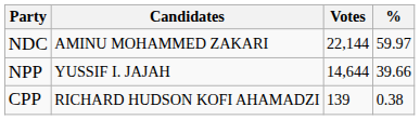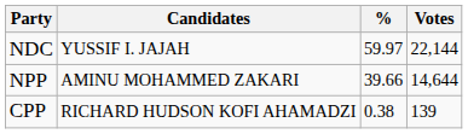 <table class="wikitable">
 <tr>
 <th>Party</th>
 <th>Candidates</th>
+<th>%</th>
 <th>Votes</th>
-<th>%</th>
 </tr>
 <tr>
 <td><big>NDC</big></td>
-<td>AMINU MOHAMMED ZAKARI</td>
+<td>YUSSIF I. JAJAH</td>
+<td>59.97</td>
 <td>22,144</td>
-<td>59.97</td>
 </tr>
 <tr>
 <td><big>NPP</big></td>
-<td>YUSSIF I. JAJAH</td>
+<td>AMINU MOHAMMED ZAKARI</td>
+<td>39.66</td>
 <td>14,644</td>
-<td>39.66</td>
 </tr>
 <tr>
 <td><big>CPP</big></td>
 <td>RICHARD HUDSON KOFI AHAMADZI</td>
+<td>0.38</td>
 <td>139</td>
-<td>0.38</td>
 </tr>
 </table>
